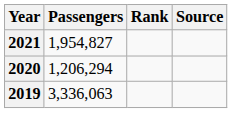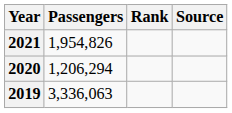 <table class="wikitable sortable">
 <tr>
 <th>Year</th>
 <th>Passengers</th>
 <th>Rank</th>
 <th>Source</th>
 </tr>
 <tr>
 <th>2021</th>
-<td>1,954,827 </td>
+<td>1,954,826 </td>
 <td></td>
 <td></td>
 </tr>
 <tr>
 <th>2020</th>
 <td>1,206,294 </td>
 <td></td>
 <td></td>
 </tr>
 <tr>
 <th>2019</th>
 <td>3,336,063</td>
 <td></td>
 <td></td>
 </tr>
 </table>
